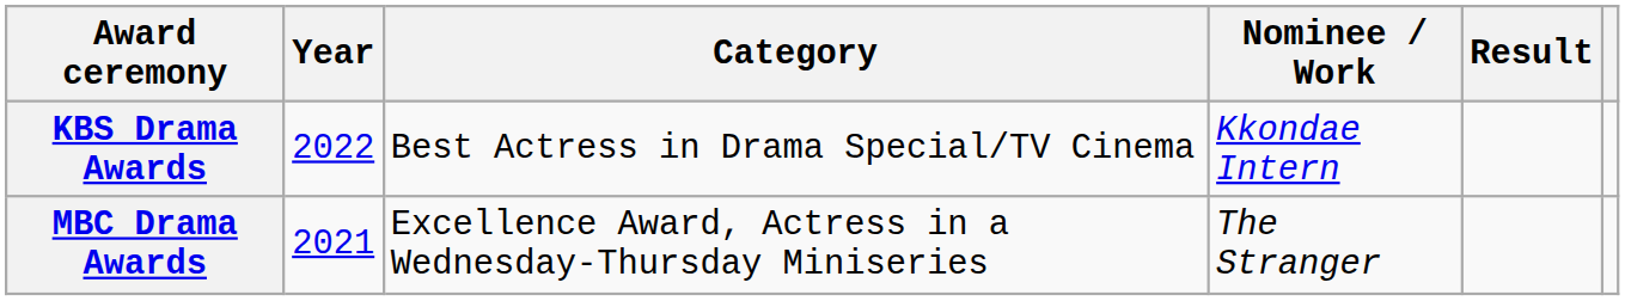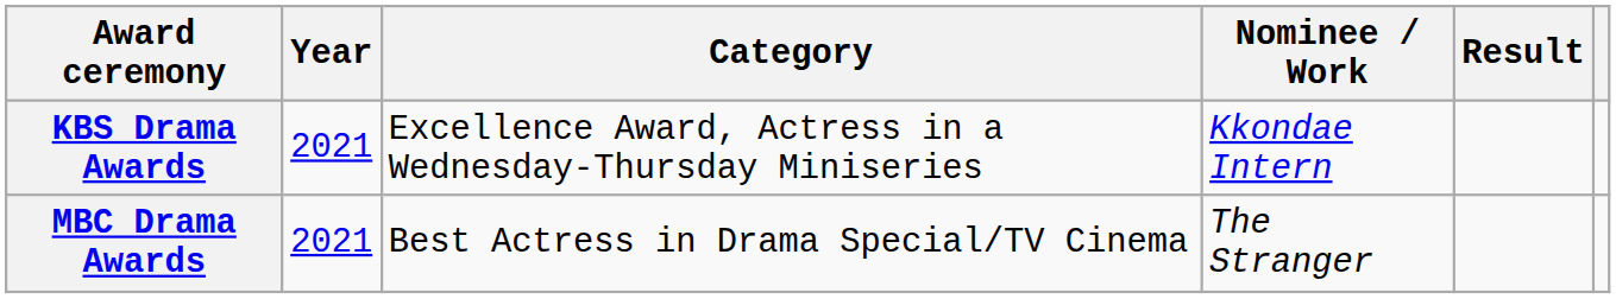 <table class="wikitable plainrowheaders sortable">
 <tr>
 <th scope="col">Award ceremony</th>
 <th scope="col">Year</th>
 <th scope="col">Category</th>
 <th scope="col">Nominee / Work</th>
 <th scope="col">Result</th>
 <th scope="col" class="unsortable"></th>
 </tr>
 <tr>
 <th scope="row"><a href='#'>KBS Drama Awards</a></th>
-<td style="text-align:center"><a href='#'>2022</a></td>
-<td>Best Actress in Drama Special/TV Cinema</td>
+<td style="text-align:center"><a href='#'>2021</a></td>
+<td>Excellence Award, Actress in a Wednesday-Thursday Miniseries</td>
 <td><em><a href='#'>Kkondae Intern</a></em></td>
 <td></td>
 <td style="text-align:center"></td>
 </tr>
 <tr>
 <th scope="row"><a href='#'>MBC Drama Awards</a></th>
 <td style="text-align:center"><a href='#'>2021</a></td>
-<td>Excellence Award, Actress in a Wednesday-Thursday Miniseries</td>
+<td>Best Actress in Drama Special/TV Cinema</td>
 <td><em>The Stranger</em></td>
 <td></td>
 <td style="text-align:center"></td>
 </tr>
 </table>
